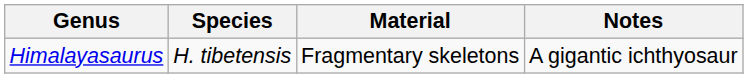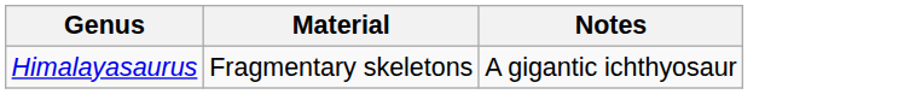 <table class="wikitable" align="center">
 <tr>
 <th>Genus</th>
-<th>Species</th>
 <th>Material</th>
 <th>Notes</th>
 </tr>
 <tr>
 <td><em><a href='#'>Himalayasaurus</a></em></td>
-<td><em>H. tibetensis</em></td>
 <td>Fragmentary skeletons</td>
 <td>A gigantic ichthyosaur</td>
 </tr>
 </table>
